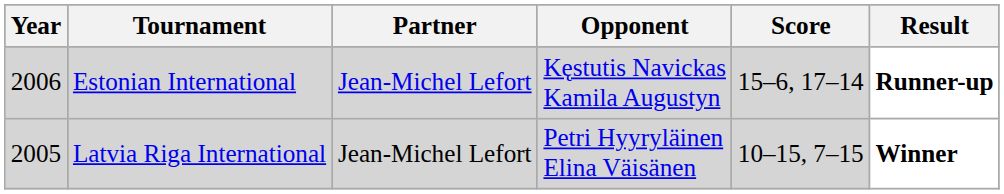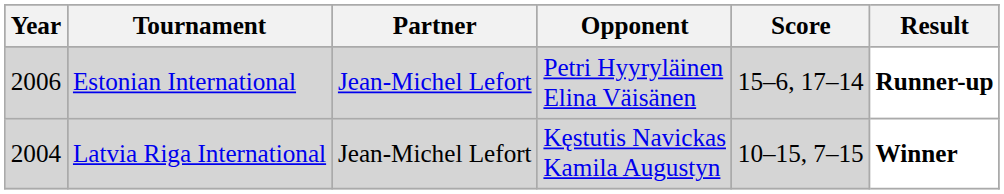 <table class="sortable wikitable" style="font-size: 90%;">
 <tr>
 <th>Year</th>
 <th>Tournament</th>
 <th>Partner</th>
 <th>Opponent</th>
 <th>Score</th>
 <th>Result</th>
 </tr>
 <tr style="background:#D5D5D5">
 <td align="center">2006</td>
 <td align="left"><a href='#'>Estonian International</a></td>
 <td align="left"> <a href='#'>Jean-Michel Lefort</a></td>
-<td align="left"> <a href='#'>Kęstutis Navickas</a><br> <a href='#'>Kamila Augustyn</a></td>
+<td align="left"> <a href='#'>Petri Hyyryläinen</a><br> <a href='#'>Elina Väisänen</a></td>
 <td align="left">15–6, 17–14</td>
 <td style="text-align:left; background:white"> <strong>Runner-up</strong></td>
 </tr>
 <tr style="background:#D5D5D5">
-<td align="center">2005</td>
+<td align="center">2004</td>
 <td align="left"><a href='#'>Latvia Riga International</a></td>
 <td align="left"> Jean-Michel Lefort</td>
-<td align="left"> <a href='#'>Petri Hyyryläinen</a><br> <a href='#'>Elina Väisänen</a></td>
+<td align="left"> <a href='#'>Kęstutis Navickas</a><br> <a href='#'>Kamila Augustyn</a></td>
 <td align="left">10–15, 7–15</td>
 <td style="text-align:left; background:white"> <strong>Winner</strong></td>
 </tr>
 </table>
